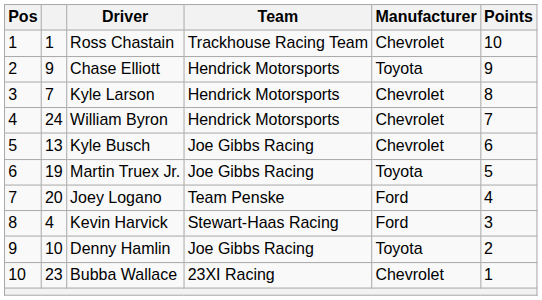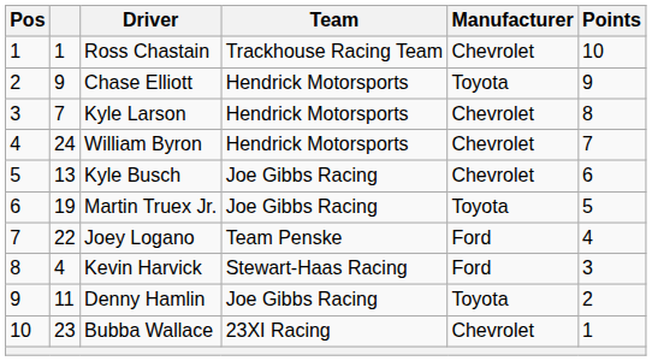 <table class="wikitable" style="font-size:98%">
 <tr>
 <th>Pos</th>
 <th></th>
 <th>Driver</th>
 <th>Team</th>
 <th>Manufacturer</th>
 <th>Points</th>
 </tr>
 <tr>
 <td>1</td>
 <td>1</td>
 <td>Ross Chastain</td>
 <td>Trackhouse Racing Team</td>
 <td>Chevrolet</td>
 <td>10</td>
 </tr>
 <tr>
 <td>2</td>
 <td>9</td>
 <td>Chase Elliott</td>
 <td>Hendrick Motorsports</td>
 <td>Toyota</td>
 <td>9</td>
 </tr>
 <tr>
 <td>3</td>
 <td>7</td>
 <td>Kyle Larson</td>
 <td>Hendrick Motorsports</td>
 <td>Chevrolet</td>
 <td>8</td>
 </tr>
 <tr>
 <td>4</td>
 <td>24</td>
 <td>William Byron</td>
 <td>Hendrick Motorsports</td>
 <td>Chevrolet</td>
 <td>7</td>
 </tr>
 <tr>
 <td>5</td>
 <td>13</td>
 <td>Kyle Busch</td>
 <td>Joe Gibbs Racing</td>
 <td>Chevrolet</td>
 <td>6</td>
 </tr>
 <tr>
 <td>6</td>
 <td>19</td>
 <td>Martin Truex Jr.</td>
 <td>Joe Gibbs Racing</td>
 <td>Toyota</td>
 <td>5</td>
 </tr>
 <tr>
 <td>7</td>
-<td>20</td>
+<td>22</td>
 <td>Joey Logano</td>
 <td>Team Penske</td>
 <td>Ford</td>
 <td>4</td>
 </tr>
 <tr>
 <td>8</td>
 <td>4</td>
 <td>Kevin Harvick</td>
 <td>Stewart-Haas Racing</td>
 <td>Ford</td>
 <td>3</td>
 </tr>
 <tr>
 <td>9</td>
-<td>10</td>
+<td>11</td>
 <td>Denny Hamlin</td>
 <td>Joe Gibbs Racing</td>
 <td>Toyota</td>
 <td>2</td>
 </tr>
 <tr>
 <td>10</td>
 <td>23</td>
 <td>Bubba Wallace</td>
 <td>23XI Racing</td>
 <td>Chevrolet</td>
 <td>1</td>
 </tr>
 <tr>
 <th colspan="6"></th>
 </tr>
 </table>
